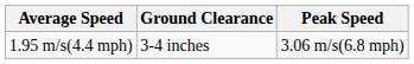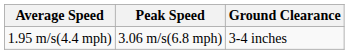 <table class="wikitable">
 <tr>
 <th>Average Speed</th>
+<th>Peak Speed</th>
 <th>Ground Clearance</th>
-<th>Peak Speed</th>
 </tr>
 <tr>
 <td>1.95 m/s(4.4 mph)</td>
+<td>3.06 m/s(6.8 mph)</td>
 <td>3-4 inches</td>
-<td>3.06 m/s(6.8 mph)</td>
 </tr>
 </table>
